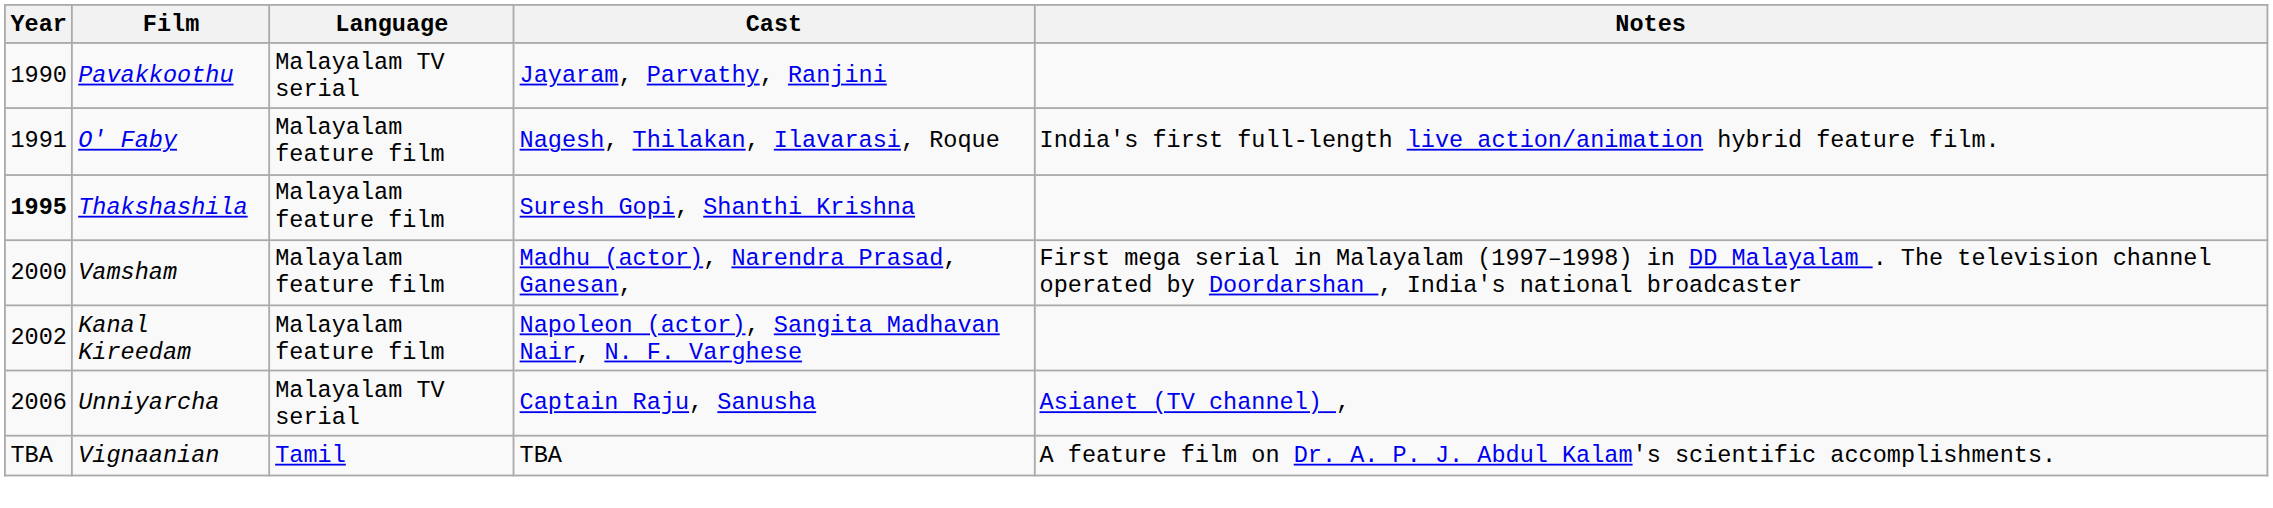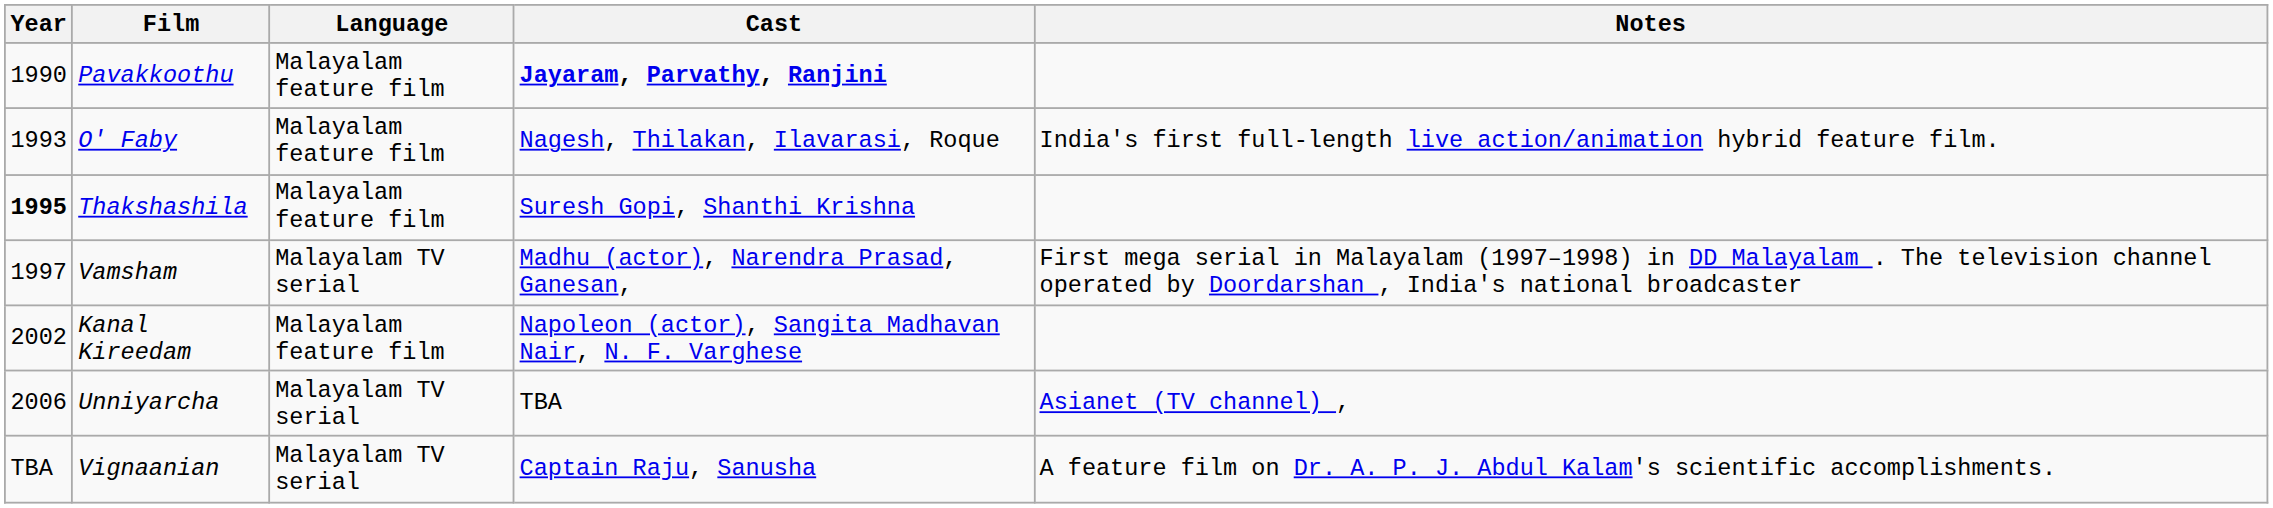 <table class="wikitable sortable">
 <tr>
 <th>Year</th>
 <th>Film</th>
 <th>Language</th>
 <th>Cast</th>
 <th>Notes</th>
 </tr>
 <tr>
 <td>1990</td>
 <td><em><a href='#'>Pavakkoothu</a></em></td>
-<td>Malayalam TV serial</td>
-<td><a href='#'>Jayaram</a>, <a href='#'>Parvathy</a>, <a href='#'>Ranjini</a></td>
+<td>Malayalam feature film</td>
+<td><strong><a href='#'>Jayaram</a>, <a href='#'>Parvathy</a>, <a href='#'>Ranjini</a></strong></td>
 <td></td>
 </tr>
 <tr>
-<td>1991</td>
+<td>1993</td>
 <td><em><a href='#'>O' Faby</a></em></td>
 <td>Malayalam  feature film</td>
 <td><a href='#'>Nagesh</a>, <a href='#'>Thilakan</a>, <a href='#'>Ilavarasi</a>, Roque</td>
 <td>India's first full-length <a href='#'>live action/animation</a> hybrid feature film.</td>
 </tr>
 <tr>
 <td><strong>1995</strong></td>
 <td><em><a href='#'>Thakshashila</a></em></td>
 <td>Malayalam feature film</td>
 <td><a href='#'>Suresh Gopi</a>, <a href='#'>Shanthi Krishna</a></td>
 <td></td>
 </tr>
 <tr>
-<td>2000</td>
+<td>1997</td>
 <td><em>Vamsham</em></td>
-<td>Malayalam feature film</td>
+<td>Malayalam TV serial</td>
 <td><a href='#'>Madhu (actor)</a>, <a href='#'>Narendra Prasad</a>, <a href='#'>Ganesan</a>,</td>
 <td>First mega serial in Malayalam (1997–1998)  in <a href='#'>DD Malayalam </a>. The television channel operated by <a href='#'>Doordarshan </a>, India's national broadcaster</td>
 </tr>
 <tr>
 <td>2002</td>
 <td><em>Kanal Kireedam</em></td>
 <td>Malayalam feature film</td>
 <td><a href='#'>Napoleon (actor)</a>, <a href='#'>Sangita Madhavan Nair</a>, <a href='#'>N. F. Varghese</a></td>
 </tr>
 <tr>
 <td>2006</td>
 <td><em>Unniyarcha</em></td>
 <td>Malayalam TV serial</td>
-<td><a href='#'>Captain Raju</a>, <a href='#'>Sanusha</a></td>
+<td>TBA</td>
 <td><a href='#'>Asianet (TV channel) </a>,</td>
 </tr>
 <tr>
 <td>TBA</td>
 <td><em>Vignaanian</em></td>
-<td><a href='#'>Tamil</a></td>
-<td>TBA</td>
+<td>Malayalam TV serial</td>
+<td><a href='#'>Captain Raju</a>, <a href='#'>Sanusha</a></td>
 <td>A feature film on <a href='#'>Dr. A. P. J. Abdul Kalam</a>'s scientific accomplishments.</td>
 </tr>
 </table>
